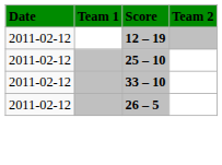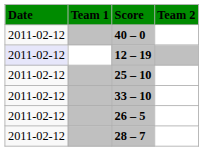 <table class="wikitable" style="margin:0.5em auto; font-size:95%">
 <tr bgcolor="#008B00">
 <td><strong>Date</strong></td>
 <td><strong>Team 1</strong></td>
 <td><strong>Score</strong></td>
 <td><strong>Team 2</strong></td>
 </tr>
 <tr>
 <td>2011-02-12</td>
+<td bgcolor="silver"></td>
+<td bgcolor="silver"><strong>40 – 0</strong></td>
+<td bgcolor="white"></td>
+</tr>
+<tr>
+<td style="background: lavender;">2011-02-12</td>
 <td bgcolor="white"></td>
 <td bgcolor="silver"><strong>12 – 19</strong></td>
 <td bgcolor="silver"></td>
 </tr>
 <tr>
 <td>2011-02-12</td>
 <td bgcolor="silver"></td>
 <td bgcolor="silver"><strong>25 – 10</strong></td>
 <td bgcolor="white"></td>
 </tr>
 <tr>
 <td>2011-02-12</td>
 <td bgcolor="silver"></td>
 <td bgcolor="silver"><strong>33 – 10</strong></td>
 <td bgcolor="white"></td>
 </tr>
 <tr>
 <td>2011-02-12</td>
 <td bgcolor="silver"></td>
 <td bgcolor="silver"><strong>26 – 5</strong></td>
 <td bgcolor="white"></td>
 </tr>
+<tr>
+<td>2011-02-12</td>
+<td bgcolor="silver"></td>
+<td bgcolor="silver"><strong>28 – 7</strong></td>
+<td bgcolor="white"></td>
+</tr>
 </table>
